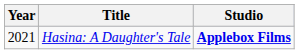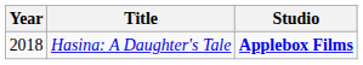 <table class="wikitable">
 <tr style="background:#b0c4de; text-align:center;">
 <th>Year</th>
 <th>Title</th>
 <th>Studio</th>
 </tr>
 <tr>
-<td>2021</td>
+<td>2018</td>
 <td><em><a href='#'>Hasina: A Daughter's Tale</a></em></td>
 <td><strong><a href='#'>Applebox Films</a></strong></td>
 </tr>
 </table>
